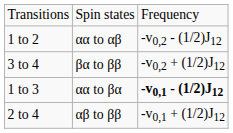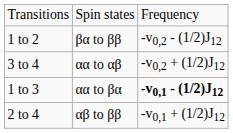 <table class="wikitable">
 <tr>
 <td>Transitions</td>
 <td>Spin states</td>
 <td>Frequency</td>
 </tr>
 <tr>
 <td>1 to 2</td>
-<td>αα to αβ</td>
+<td>βα to ββ</td>
 <td>-v<sub>0,2</sub> - (1/2)J<sub>12</sub></td>
 </tr>
 <tr>
 <td>3 to 4</td>
-<td>βα to ββ</td>
+<td>αα to αβ</td>
 <td>-v<sub>0,2</sub> + (1/2)J<sub>12</sub></td>
 </tr>
 <tr>
 <td>1 to 3</td>
 <td>αα to βα</td>
 <td><strong>-v<sub>0,1</sub> - (1/2)J<sub>12</sub></strong></td>
 </tr>
 <tr>
 <td>2 to 4</td>
 <td>αβ to ββ</td>
 <td>-v<sub>0,1</sub> + (1/2)J<sub>12</sub></td>
 </tr>
 </table>
